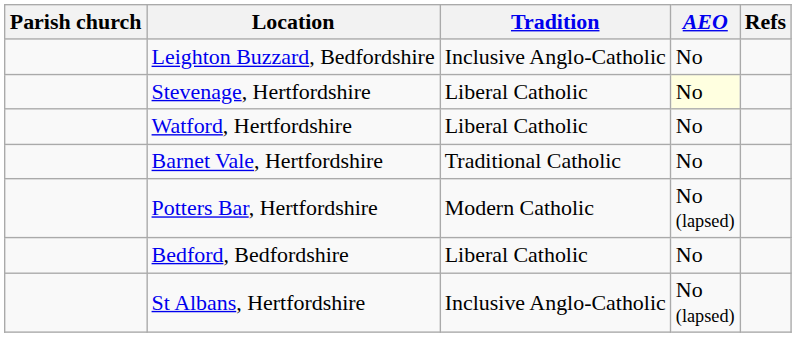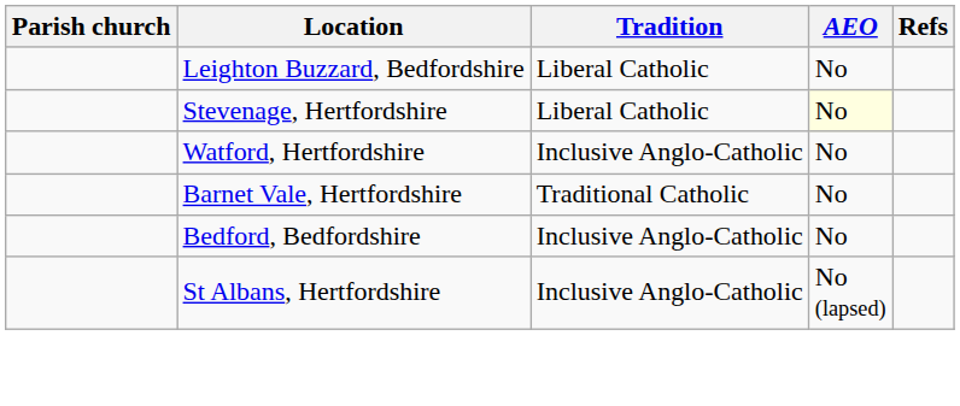 <table class="wikitable sortable">
 <tr>
 <th>Parish church</th>
 <th>Location</th>
 <th><a href='#'>Tradition</a></th>
 <th><em><a href='#'>AEO</a></em></th>
 <th>Refs</th>
 </tr>
 <tr>
 <td></td>
 <td><a href='#'>Leighton Buzzard</a>, Bedfordshire</td>
-<td>Inclusive Anglo-Catholic</td>
+<td>Liberal Catholic</td>
 <td>No</td>
 <td></td>
 </tr>
 <tr>
 <td></td>
 <td><a href='#'>Stevenage</a>, Hertfordshire</td>
 <td>Liberal Catholic</td>
 <td style="background: lightyellow;">No</td>
 <td></td>
 </tr>
 <tr>
 <td></td>
 <td><a href='#'>Watford</a>, Hertfordshire</td>
-<td>Liberal Catholic</td>
+<td>Inclusive Anglo-Catholic</td>
 <td>No</td>
 <td></td>
 </tr>
 <tr>
 <td></td>
 <td><a href='#'>Barnet Vale</a>, Hertfordshire</td>
 <td>Traditional Catholic</td>
 <td>No</td>
 <td></td>
 </tr>
 <tr>
 <td></td>
-<td><a href='#'>Potters Bar</a>, Hertfordshire</td>
-<td>Modern Catholic</td>
-<td>No <br> <small>(lapsed)</small></td>
-<td></td>
-</tr>
-<tr>
-<td></td>
 <td><a href='#'>Bedford</a>, Bedfordshire</td>
-<td>Liberal Catholic</td>
+<td>Inclusive Anglo-Catholic</td>
 <td>No</td>
 <td></td>
 </tr>
 <tr>
 <td></td>
 <td><a href='#'>St Albans</a>, Hertfordshire</td>
 <td>Inclusive Anglo-Catholic</td>
 <td>No <br> <small>(lapsed)</small></td>
 <td></td>
 </tr>
 </table>
